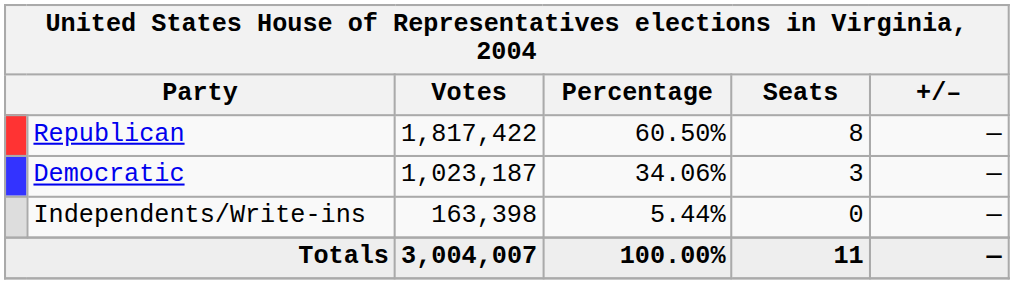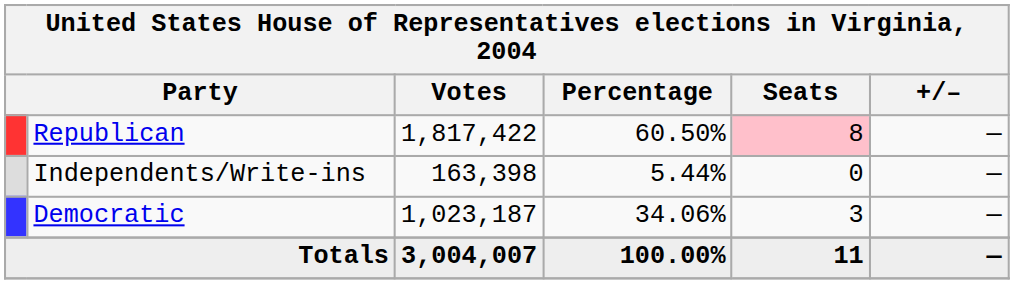 <table class="wikitable" style="font-size: 95%;">
 <tr>
 <th colspan="6">United States House of Representatives elections in Virginia, 2004</th>
 </tr>
 <tr>
 <th colspan=2 style="width: 15em">Party</th>
 <th style="width: 5em">Votes</th>
 <th style="width: 7em">Percentage</th>
 <th style="width: 5em">Seats</th>
 <th style="width: 5em">+/–</th>
 </tr>
 <tr>
 <th style="background-color:#FF3333; width: 3px"></th>
 <td style="width: 130px"><a href='#'>Republican</a></td>
 <td align="right">1,817,422</td>
 <td align="right">60.50%</td>
-<td align="right">8</td>
+<td align="right" style="background: pink;">8</td>
+<td align="right">—</td>
+</tr>
+<tr>
+<th style="background-color:#DDDDDD; width: 3px"></th>
+<td style="width: 130px">Independents/Write-ins</td>
+<td align="right">163,398</td>
+<td align="right">5.44%</td>
+<td align="right">0</td>
 <td align="right">—</td>
 </tr>
 <tr>
 <th style="background-color:#3333FF; width: 3px"></th>
 <td style="width: 130px"><a href='#'>Democratic</a></td>
 <td align="right">1,023,187</td>
 <td align="right">34.06%</td>
 <td align="right">3</td>
-<td align="right">—</td>
-</tr>
-<tr>
-<th style="background-color:#DDDDDD; width: 3px"></th>
-<td style="width: 130px">Independents/Write-ins</td>
-<td align="right">163,398</td>
-<td align="right">5.44%</td>
-<td align="right">0</td>
 <td align="right">—</td>
 </tr>
 <tr>
 </tr>
 <tr bgcolor="#EEEEEE">
 <td colspan="2" align="right"><strong>Totals</strong></td>
 <td align="right"><strong>3,004,007</strong></td>
 <td align="right"><strong>100.00%</strong></td>
 <td align="right"><strong>11</strong></td>
 <td align="right"><strong>—</strong></td>
 </tr>
 <tr bgcolor="#EEEEEE">
 </tr>
 </table>
